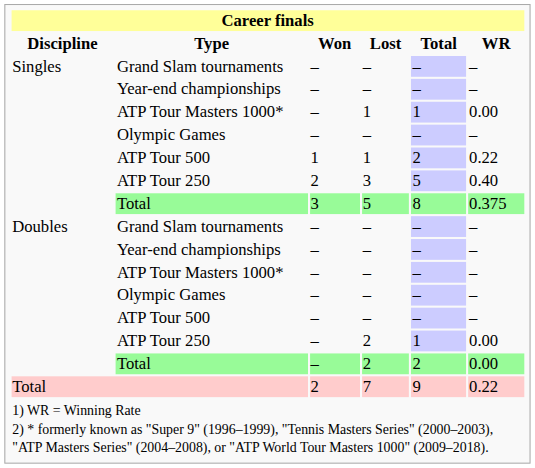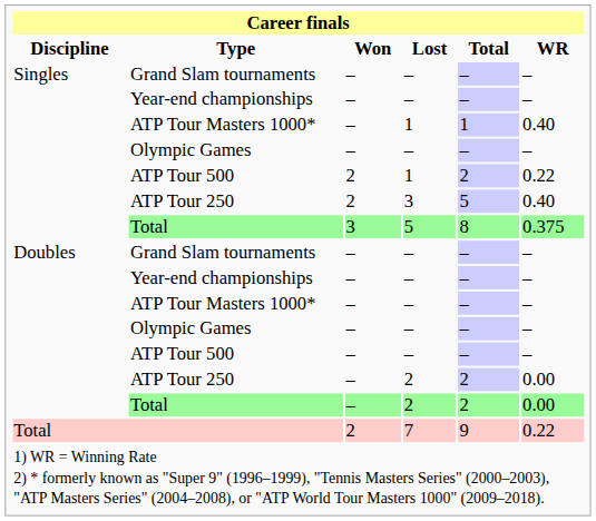 <table class="infobox vcard vevent" style="width:40%;">
 <tr bgcolor=FFFF99>
 <th colspan=6>Career finals</th>
 </tr>
 <tr>
 <th>Discipline</th>
 <th>Type</th>
 <th>Won</th>
 <th>Lost</th>
 <th>Total</th>
 <th>WR</th>
 </tr>
 <tr>
 <td rowspan=7>Singles</td>
 <td>Grand Slam tournaments</td>
 <td>–</td>
 <td>–</td>
 <td bgcolor=CCCCFF>–</td>
 <td>–</td>
 </tr>
 <tr>
 <td>Year-end championships</td>
 <td>–</td>
 <td>–</td>
 <td bgcolor=CCCCFF>–</td>
 <td>–</td>
 </tr>
 <tr>
 <td>ATP Tour Masters 1000*</td>
 <td>–</td>
 <td>1</td>
 <td bgcolor=CCCCFF>1</td>
-<td>0.00</td>
+<td>0.40</td>
 </tr>
 <tr>
 <td>Olympic Games</td>
 <td>–</td>
 <td>–</td>
 <td bgcolor=CCCCFF>–</td>
 <td>–</td>
 </tr>
 <tr>
 <td>ATP Tour 500</td>
-<td>1</td>
+<td>2</td>
 <td>1</td>
 <td bgcolor=CCCCFF>2</td>
 <td>0.22</td>
 </tr>
 <tr>
 <td>ATP Tour 250</td>
 <td>2</td>
 <td>3</td>
 <td bgcolor=CCCCFF>5</td>
 <td>0.40</td>
 </tr>
 <tr bgcolor=98fb98>
 <td>Total</td>
 <td>3</td>
 <td>5</td>
 <td>8</td>
 <td>0.375</td>
 </tr>
 <tr>
 <td rowspan=7>Doubles</td>
 <td>Grand Slam tournaments</td>
 <td>–</td>
 <td>–</td>
 <td bgcolor=CCCCFF>–</td>
 <td>–</td>
 </tr>
 <tr>
 <td>Year-end championships</td>
 <td>–</td>
 <td>–</td>
 <td bgcolor=CCCCFF>–</td>
 <td>–</td>
 </tr>
 <tr>
 <td>ATP Tour Masters 1000*</td>
 <td>–</td>
 <td>–</td>
 <td bgcolor=CCCCFF>–</td>
 <td>–</td>
 </tr>
 <tr>
 <td>Olympic Games</td>
 <td>–</td>
 <td>–</td>
 <td bgcolor=CCCCFF>–</td>
 <td>–</td>
 </tr>
 <tr>
 <td>ATP Tour 500</td>
 <td>–</td>
 <td>–</td>
 <td bgcolor=CCCCFF>–</td>
 <td>–</td>
 </tr>
 <tr>
 <td>ATP Tour 250</td>
 <td>–</td>
 <td>2</td>
-<td bgcolor=CCCCFF>1</td>
+<td bgcolor=CCCCFF>2</td>
 <td>0.00</td>
 </tr>
 <tr bgcolor=98fb98>
 <td>Total</td>
 <td>–</td>
 <td>2</td>
 <td>2</td>
 <td>0.00</td>
 </tr>
 <tr bgcolor=FFCCCC>
 <td colspan=2>Total</td>
 <td>2</td>
 <td>7</td>
 <td>9</td>
 <td>0.22</td>
 </tr>
 <tr>
 <td colspan=6><small>1) WR = Winning Rate <br>2) * formerly known as "Super 9" (1996–1999), "Tennis Masters Series" (2000–2003), "ATP Masters Series" (2004–2008), or "ATP World Tour Masters 1000" (2009–2018).</small></td>
 </tr>
 </table>
